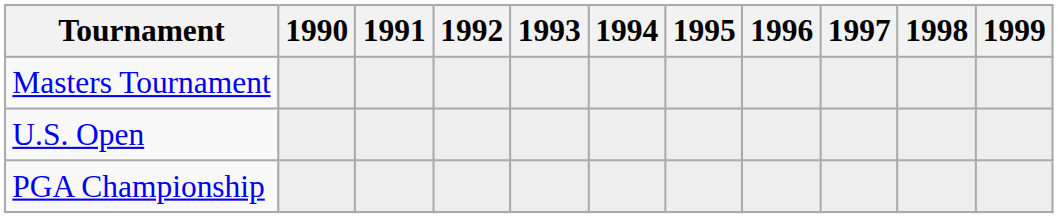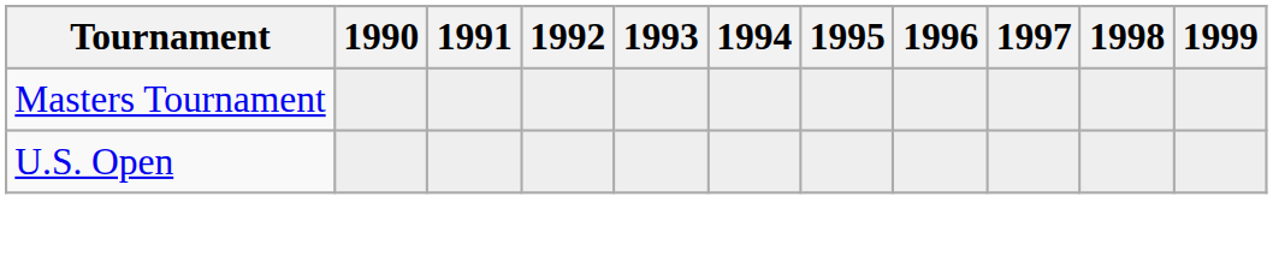 <table class="wikitable" style="font-size:95%;text-align:center;">
 <tr>
 <th>Tournament</th>
 <th>1990</th>
 <th>1991</th>
 <th>1992</th>
 <th>1993</th>
 <th>1994</th>
 <th>1995</th>
 <th>1996</th>
 <th>1997</th>
 <th>1998</th>
 <th>1999</th>
 </tr>
 <tr>
 <td align=left><a href='#'>Masters Tournament</a></td>
 <td style="background:#eeeeee;"></td>
 <td style="background:#eeeeee;"></td>
 <td style="background:#eeeeee;"></td>
 <td style="background:#eeeeee;"></td>
 <td style="background:#eeeeee;"></td>
 <td style="background:#eeeeee;"></td>
 <td style="background:#eeeeee;"></td>
 <td style="background:#eeeeee;"></td>
 <td style="background:#eeeeee;"></td>
 <td style="background:#eeeeee;"></td>
 </tr>
 <tr>
 <td align=left><a href='#'>U.S. Open</a></td>
 <td style="background:#eeeeee;"></td>
 <td style="background:#eeeeee;"></td>
 <td style="background:#eeeeee;"></td>
 <td style="background:#eeeeee;"></td>
 <td style="background:#eeeeee;"></td>
 <td style="background:#eeeeee;"></td>
 <td style="background:#eeeeee;"></td>
 <td style="background:#eeeeee;"></td>
 <td style="background:#eeeeee;"></td>
 <td style="background:#eeeeee;"></td>
 </tr>
-<tr>
-<td align=left><a href='#'>PGA Championship</a></td>
-<td style="background:#eeeeee;"></td>
-<td style="background:#eeeeee;"></td>
-<td style="background:#eeeeee;"></td>
-<td style="background:#eeeeee;"></td>
-<td style="background:#eeeeee;"></td>
-<td style="background:#eeeeee;"></td>
-<td style="background:#eeeeee;"></td>
-<td style="background:#eeeeee;"></td>
-<td style="background:#eeeeee;"></td>
-<td style="background:#eeeeee;"></td>
-</tr>
 </table>
